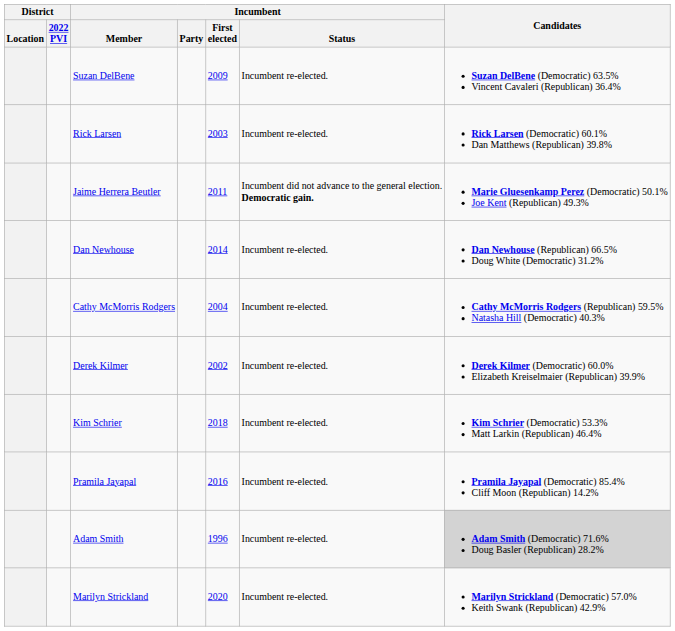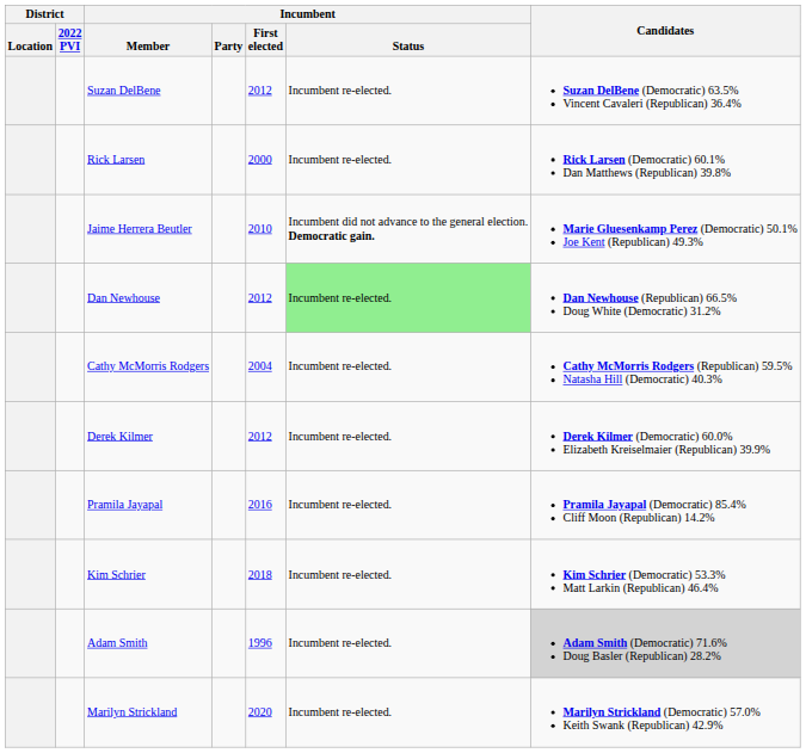 <table class="wikitable sortable">
 <tr>
 <th colspan=2>District</th>
 <th colspan=4>Incumbent</th>
 <th rowspan=2 class="unsortable">Candidates</th>
 </tr>
 <tr valign=bottom>
 <th>Location</th>
 <th><a href='#'>2022<br>PVI</a></th>
 <th>Member</th>
 <th>Party</th>
 <th>First<br>elected</th>
 <th>Status</th>
 </tr>
 <tr>
 <th></th>
 <td></td>
 <td><a href='#'>Suzan DelBene</a></td>
 <td></td>
-<td><a href='#'>2009 </a></td>
+<td><a href='#'>2012 </a></td>
 <td>Incumbent re-elected.</td>
 <td nowrap><br><ul><li> <strong><a href='#'>Suzan DelBene</a></strong> (Democratic) 63.5%</li><li>Vincent Cavaleri (Republican) 36.4%</li></ul></td>
 </tr>
 <tr>
 <th></th>
 <td></td>
 <td><a href='#'>Rick Larsen</a></td>
 <td></td>
-<td><a href='#'>2003</a></td>
+<td><a href='#'>2000</a></td>
 <td>Incumbent re-elected.</td>
 <td nowrap><br><ul><li> <strong><a href='#'>Rick Larsen</a></strong> (Democratic) 60.1%</li><li>Dan Matthews (Republican) 39.8%</li></ul></td>
 </tr>
 <tr>
 <th></th>
 <td></td>
 <td><a href='#'>Jaime Herrera Beutler</a></td>
 <td></td>
-<td><a href='#'>2011</a></td>
+<td><a href='#'>2010</a></td>
 <td>Incumbent did not advance to the general election.<br><strong>Democratic gain.</strong></td>
 <td nowrap><br><ul><li> <strong><a href='#'>Marie Gluesenkamp Perez</a></strong> (Democratic) 50.1%</li><li><a href='#'>Joe Kent</a> (Republican) 49.3%</li></ul></td>
 </tr>
 <tr>
 <th></th>
 <td></td>
 <td><a href='#'>Dan Newhouse</a></td>
 <td></td>
-<td><a href='#'>2014</a></td>
-<td>Incumbent re-elected.</td>
+<td><a href='#'>2012</a></td>
+<td style="background: lightgreen;">Incumbent re-elected.</td>
 <td nowrap><br><ul><li> <strong><a href='#'>Dan Newhouse</a></strong> (Republican) 66.5%</li><li>Doug White (Democratic) 31.2%</li></ul></td>
 </tr>
 <tr>
 <th></th>
 <td></td>
 <td><a href='#'>Cathy McMorris Rodgers</a></td>
 <td></td>
 <td><a href='#'>2004</a></td>
 <td>Incumbent re-elected.</td>
 <td nowrap><br><ul><li> <strong><a href='#'>Cathy McMorris Rodgers</a></strong> (Republican) 59.5%</li><li><a href='#'>Natasha Hill</a> (Democratic) 40.3%</li></ul></td>
 </tr>
 <tr>
 <th></th>
 <td></td>
 <td><a href='#'>Derek Kilmer</a></td>
 <td></td>
-<td><a href='#'>2002</a></td>
+<td><a href='#'>2012</a></td>
 <td>Incumbent re-elected.</td>
 <td nowrap><br><ul><li> <strong><a href='#'>Derek Kilmer</a></strong> (Democratic) 60.0%</li><li>Elizabeth Kreiselmaier (Republican) 39.9%</li></ul></td>
+</tr>
+<tr>
+<th></th>
+<td></td>
+<td><a href='#'>Pramila Jayapal</a></td>
+<td></td>
+<td><a href='#'>2016</a></td>
+<td>Incumbent re-elected.</td>
+<td nowrap><br><ul><li> <strong><a href='#'>Pramila Jayapal</a></strong> (Democratic) 85.4%</li><li>Cliff Moon (Republican) 14.2%</li></ul></td>
 </tr>
 <tr>
 <th></th>
 <td></td>
 <td><a href='#'>Kim Schrier</a></td>
 <td></td>
 <td><a href='#'>2018</a></td>
 <td>Incumbent re-elected.</td>
 <td nowrap><br><ul><li> <strong><a href='#'>Kim Schrier</a></strong> (Democratic) 53.3%</li><li>Matt Larkin (Republican) 46.4%</li></ul></td>
-</tr>
-<tr>
-<th></th>
-<td></td>
-<td><a href='#'>Pramila Jayapal</a></td>
-<td></td>
-<td><a href='#'>2016</a></td>
-<td>Incumbent re-elected.</td>
-<td nowrap><br><ul><li> <strong><a href='#'>Pramila Jayapal</a></strong> (Democratic) 85.4%</li><li>Cliff Moon (Republican) 14.2%</li></ul></td>
 </tr>
 <tr>
 <th></th>
 <td></td>
 <td><a href='#'>Adam Smith</a></td>
 <td></td>
 <td><a href='#'>1996</a></td>
 <td>Incumbent re-elected.</td>
 <td nowrap style="background: lightgrey;"><br><ul><li> <strong><a href='#'>Adam Smith</a></strong> (Democratic) 71.6%</li><li>Doug Basler (Republican) 28.2%</li></ul></td>
 </tr>
 <tr>
 <th></th>
 <td></td>
 <td><a href='#'>Marilyn Strickland</a></td>
 <td></td>
 <td><a href='#'>2020</a></td>
 <td>Incumbent re-elected.</td>
 <td nowrap><br><ul><li> <strong><a href='#'>Marilyn Strickland</a></strong> (Democratic) 57.0%</li><li>Keith Swank (Republican) 42.9%</li></ul></td>
 </tr>
 </table>
